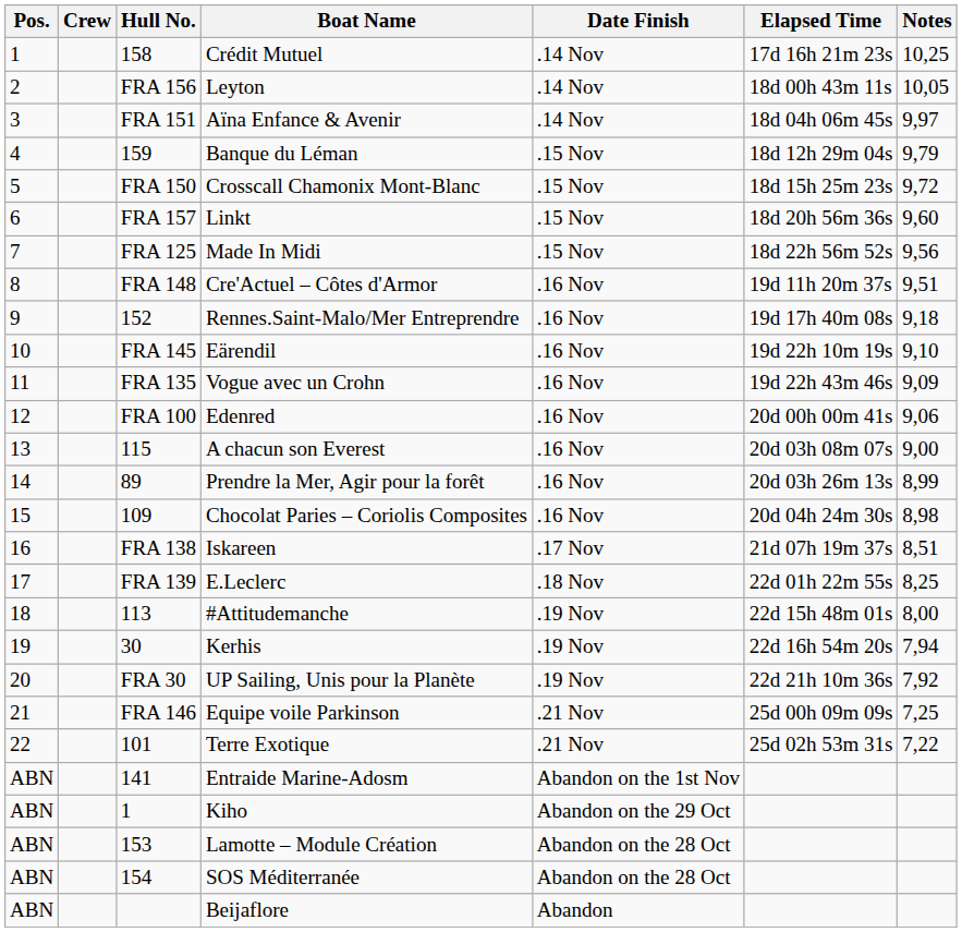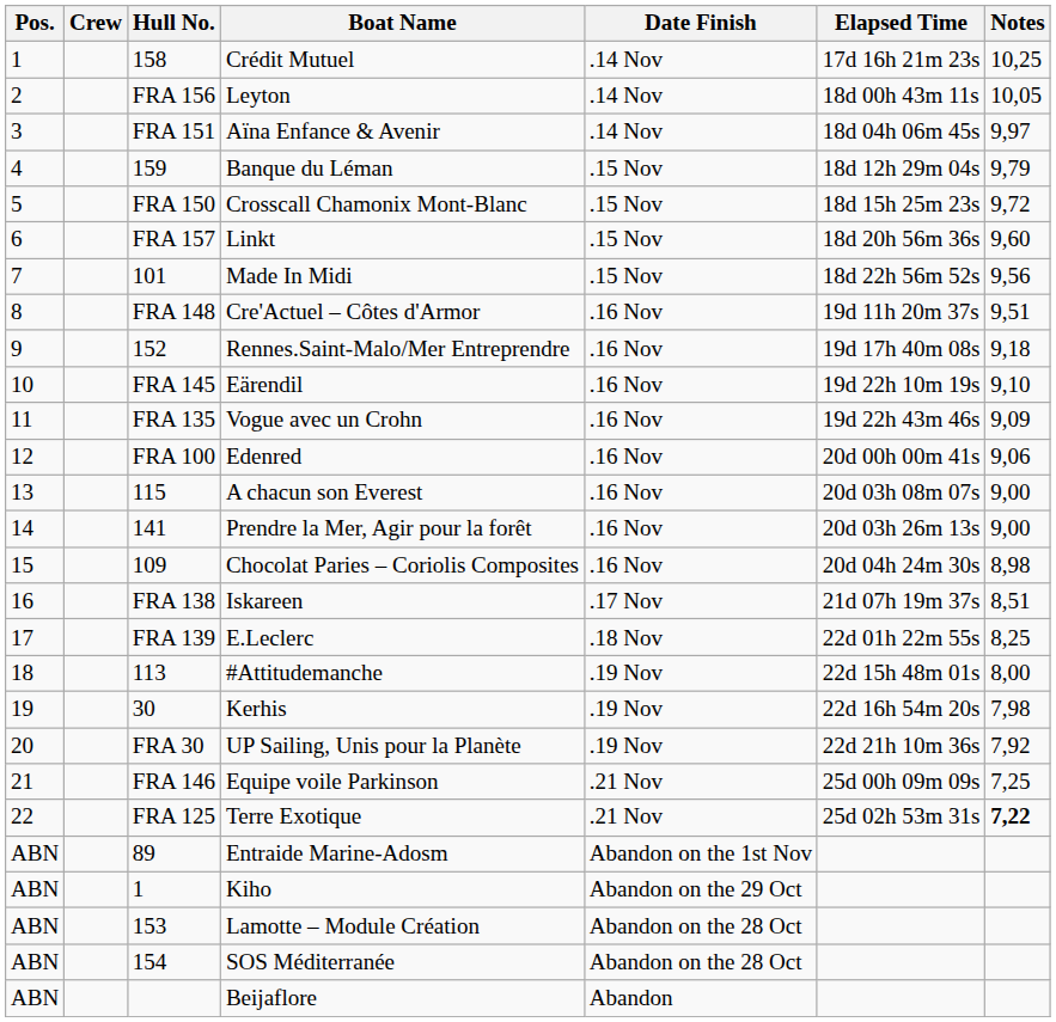 <table class="wikitable sortable">
 <tr>
 <th>Pos.</th>
 <th>Crew</th>
 <th>Hull No.</th>
 <th>Boat Name</th>
 <th>Date Finish</th>
 <th>Elapsed Time</th>
 <th>Notes</th>
 </tr>
 <tr>
 <td>1</td>
 <td><br></td>
 <td>158</td>
 <td>Crédit Mutuel</td>
 <td>.14 Nov</td>
 <td>17d 16h 21m 23s</td>
 <td>10,25</td>
 </tr>
 <tr>
 <td>2</td>
 <td><br></td>
 <td>FRA 156</td>
 <td>Leyton</td>
 <td>.14 Nov</td>
 <td>18d 00h 43m 11s</td>
 <td>10,05</td>
 </tr>
 <tr>
 <td>3</td>
 <td><br></td>
 <td>FRA 151</td>
 <td>Aïna Enfance & Avenir</td>
 <td>.14 Nov</td>
 <td>18d 04h 06m 45s</td>
 <td>9,97</td>
 </tr>
 <tr>
 <td>4</td>
 <td><br></td>
 <td>159</td>
 <td>Banque du Léman</td>
 <td>.15 Nov</td>
 <td>18d 12h 29m 04s</td>
 <td>9,79</td>
 </tr>
 <tr>
 <td>5</td>
 <td><br></td>
 <td>FRA 150</td>
 <td>Crosscall Chamonix Mont-Blanc</td>
 <td>.15 Nov</td>
 <td>18d 15h 25m 23s</td>
 <td>9,72</td>
 </tr>
 <tr>
 <td>6</td>
 <td><br></td>
 <td>FRA 157</td>
 <td>Linkt</td>
 <td>.15 Nov</td>
 <td>18d 20h 56m 36s</td>
 <td>9,60</td>
 </tr>
 <tr>
 <td>7</td>
 <td><br></td>
-<td>FRA 125</td>
+<td>101</td>
 <td>Made In Midi</td>
 <td>.15 Nov</td>
 <td>18d 22h 56m 52s</td>
 <td>9,56</td>
 </tr>
 <tr>
 <td>8</td>
 <td><br></td>
 <td>FRA 148</td>
 <td>Cre'Actuel – Côtes d'Armor</td>
 <td>.16 Nov</td>
 <td>19d 11h 20m 37s</td>
 <td>9,51</td>
 </tr>
 <tr>
 <td>9</td>
 <td><br></td>
 <td>152</td>
 <td>Rennes.Saint-Malo/Mer Entreprendre</td>
 <td>.16 Nov</td>
 <td>19d 17h 40m 08s</td>
 <td>9,18</td>
 </tr>
 <tr>
 <td>10</td>
 <td><br></td>
 <td>FRA 145</td>
 <td>Eärendil</td>
 <td>.16 Nov</td>
 <td>19d 22h 10m 19s</td>
 <td>9,10</td>
 </tr>
 <tr>
 <td>11</td>
 <td><br></td>
 <td>FRA 135</td>
 <td>Vogue avec un Crohn</td>
 <td>.16 Nov</td>
 <td>19d 22h 43m 46s</td>
 <td>9,09</td>
 </tr>
 <tr>
 <td>12</td>
 <td><br></td>
 <td>FRA 100</td>
 <td>Edenred</td>
 <td>.16 Nov</td>
 <td>20d 00h 00m 41s</td>
 <td>9,06</td>
 </tr>
 <tr>
 <td>13</td>
 <td><br></td>
 <td>115</td>
 <td>A chacun son Everest</td>
 <td>.16 Nov</td>
 <td>20d 03h 08m 07s</td>
 <td>9,00</td>
 </tr>
 <tr>
 <td>14</td>
 <td><br></td>
-<td>89</td>
+<td>141</td>
 <td>Prendre la Mer, Agir pour la forêt</td>
 <td>.16 Nov</td>
 <td>20d 03h 26m 13s</td>
-<td>8,99</td>
+<td>9,00</td>
 </tr>
 <tr>
 <td>15</td>
 <td><br></td>
 <td>109</td>
 <td>Chocolat Paries – Coriolis Composites</td>
 <td>.16 Nov</td>
 <td>20d 04h 24m 30s</td>
 <td>8,98</td>
 </tr>
 <tr>
 <td>16</td>
 <td><br></td>
 <td>FRA 138</td>
 <td>Iskareen</td>
 <td>.17 Nov</td>
 <td>21d 07h 19m 37s</td>
 <td>8,51</td>
 </tr>
 <tr>
 <td>17</td>
 <td><br></td>
 <td>FRA 139</td>
 <td>E.Leclerc</td>
 <td>.18 Nov</td>
 <td>22d 01h 22m 55s</td>
 <td>8,25</td>
 </tr>
 <tr>
 <td>18</td>
 <td><br></td>
 <td>113</td>
 <td>#Attitudemanche</td>
 <td>.19 Nov</td>
 <td>22d 15h 48m 01s</td>
 <td>8,00</td>
 </tr>
 <tr>
 <td>19</td>
 <td><br></td>
 <td>30</td>
 <td>Kerhis</td>
 <td>.19 Nov</td>
 <td>22d 16h 54m 20s</td>
-<td>7,94</td>
+<td>7,98</td>
 </tr>
 <tr>
 <td>20</td>
 <td><br></td>
 <td>FRA 30</td>
 <td>UP Sailing, Unis pour la Planète</td>
 <td>.19 Nov</td>
 <td>22d 21h 10m 36s</td>
 <td>7,92</td>
 </tr>
 <tr>
 <td>21</td>
 <td><br></td>
 <td>FRA 146</td>
 <td>Equipe voile Parkinson</td>
 <td>.21 Nov</td>
 <td>25d 00h 09m 09s</td>
 <td>7,25</td>
 </tr>
 <tr>
 <td>22</td>
 <td><br></td>
-<td>101</td>
+<td>FRA 125</td>
 <td>Terre Exotique</td>
 <td>.21 Nov</td>
 <td>25d 02h 53m 31s</td>
-<td>7,22</td>
+<td><strong>7,22</strong></td>
 </tr>
 <tr>
 <td>ABN</td>
 <td><br></td>
-<td>141</td>
+<td>89</td>
 <td>Entraide Marine-Adosm</td>
 <td>Abandon on the 1st Nov</td>
 <td></td>
 <td></td>
 </tr>
 <tr>
 <td>ABN</td>
 <td><br></td>
 <td>1</td>
 <td>Kiho</td>
 <td>Abandon on the 29 Oct</td>
 <td></td>
 <td></td>
 </tr>
 <tr>
 <td>ABN</td>
 <td><br></td>
 <td>153</td>
 <td>Lamotte – Module Création</td>
 <td>Abandon on the 28 Oct</td>
 <td></td>
 <td></td>
 </tr>
 <tr>
 <td>ABN</td>
 <td><br></td>
 <td>154</td>
 <td>SOS Méditerranée</td>
 <td>Abandon on the 28 Oct</td>
 <td></td>
 <td></td>
 </tr>
 <tr>
 <td>ABN</td>
 <td><br></td>
 <td></td>
 <td>Beijaflore</td>
 <td>Abandon</td>
 <td></td>
 <td></td>
 </tr>
 </table>
